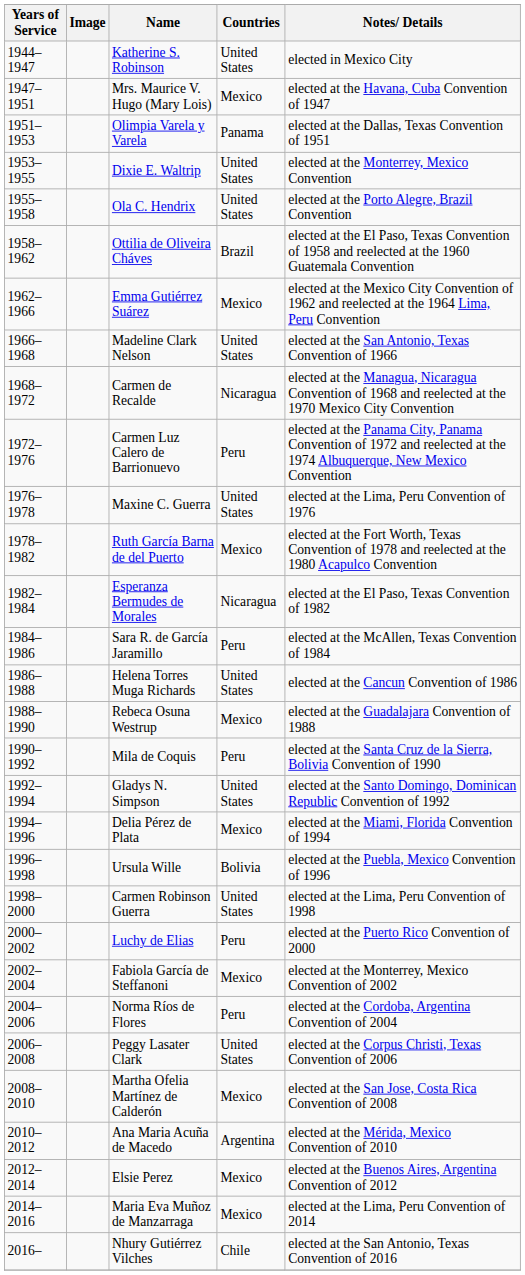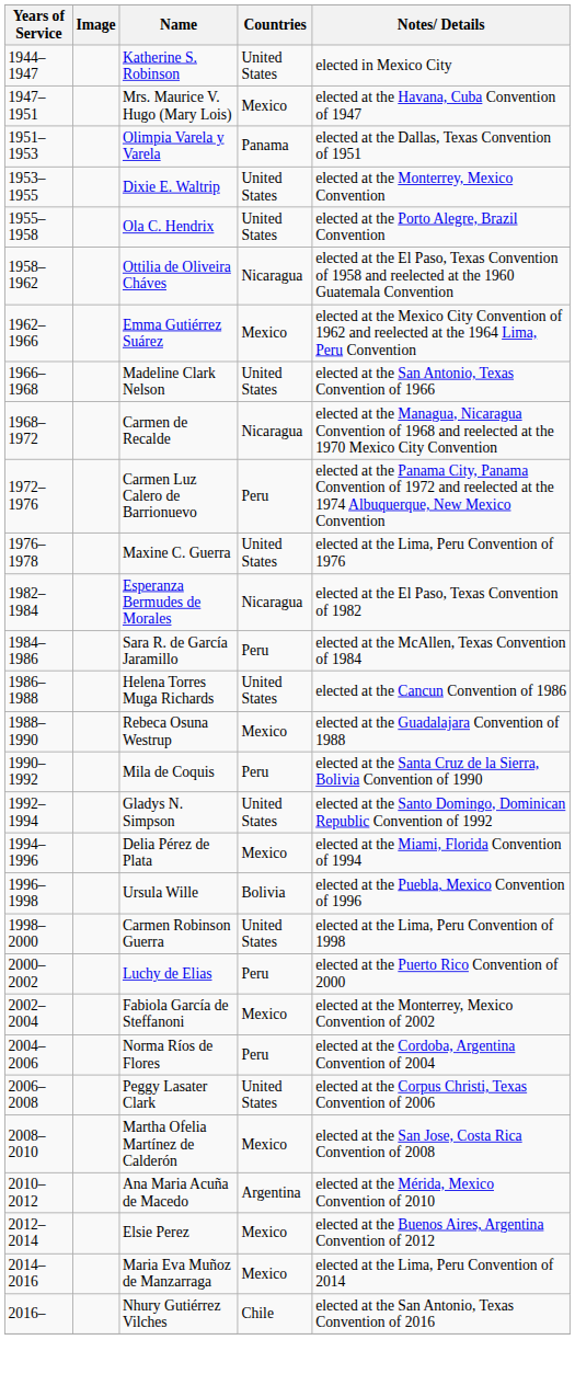 <table class="wikitable">
 <tr>
 </tr>
 <tr>
 <th>Years of Service</th>
 <th>Image</th>
 <th>Name</th>
 <th>Countries</th>
 <th>Notes/ Details</th>
 </tr>
 <tr>
 <td>1944–1947</td>
 <td></td>
 <td><a href='#'>Katherine S. Robinson</a></td>
 <td> United States</td>
 <td>elected in Mexico City</td>
 </tr>
 <tr>
 <td>1947–1951</td>
 <td></td>
 <td>Mrs. Maurice V. Hugo (Mary Lois)</td>
 <td> Mexico</td>
 <td>elected at the <a href='#'>Havana, Cuba</a> Convention of 1947</td>
 </tr>
 <tr>
 <td>1951–1953</td>
 <td></td>
 <td><a href='#'>Olimpia Varela y Varela</a></td>
 <td> Panama</td>
 <td>elected at the Dallas, Texas Convention of 1951</td>
 </tr>
 <tr>
 <td>1953–1955</td>
 <td></td>
 <td><a href='#'>Dixie E. Waltrip</a></td>
 <td> United States</td>
 <td>elected at the <a href='#'>Monterrey, Mexico</a> Convention</td>
 </tr>
 <tr>
 <td>1955–1958</td>
 <td></td>
 <td><a href='#'>Ola C. Hendrix</a></td>
 <td> United States</td>
 <td>elected at the <a href='#'>Porto Alegre, Brazil</a> Convention</td>
 </tr>
 <tr>
 <td>1958–1962</td>
 <td></td>
 <td><a href='#'>Ottilia de Oliveira Cháves</a></td>
-<td> Brazil</td>
+<td> Nicaragua</td>
 <td>elected at the El Paso, Texas Convention of 1958 and reelected at the 1960 Guatemala Convention</td>
 </tr>
 <tr>
 <td>1962–1966</td>
 <td></td>
 <td><a href='#'>Emma Gutiérrez Suárez</a></td>
 <td> Mexico</td>
 <td>elected at the Mexico City Convention of 1962 and reelected at the 1964 <a href='#'>Lima, Peru</a> Convention</td>
 </tr>
 <tr>
 <td>1966–1968</td>
 <td></td>
 <td>Madeline Clark Nelson</td>
 <td> United States</td>
 <td>elected at the <a href='#'>San Antonio, Texas</a> Convention of 1966</td>
 </tr>
 <tr>
 <td>1968–1972</td>
 <td></td>
 <td>Carmen de Recalde</td>
 <td> Nicaragua</td>
 <td>elected at the <a href='#'>Managua, Nicaragua</a> Convention of 1968 and reelected at the 1970 Mexico City Convention</td>
 </tr>
 <tr>
 <td>1972–1976</td>
 <td></td>
 <td>Carmen Luz Calero de Barrionuevo</td>
 <td> Peru</td>
 <td>elected at the <a href='#'>Panama City, Panama</a> Convention of 1972 and reelected at the 1974 <a href='#'>Albuquerque, New Mexico</a> Convention</td>
 </tr>
 <tr>
 <td>1976–1978</td>
 <td></td>
 <td>Maxine C. Guerra</td>
 <td> United States</td>
 <td>elected at the Lima, Peru Convention of 1976</td>
-</tr>
-<tr>
-<td>1978–1982</td>
-<td></td>
-<td><a href='#'>Ruth García Barna de del Puerto</a></td>
-<td> Mexico</td>
-<td>elected at the Fort Worth, Texas Convention of 1978 and reelected at the 1980 <a href='#'>Acapulco</a> Convention</td>
 </tr>
 <tr>
 <td>1982–1984</td>
 <td></td>
 <td><a href='#'>Esperanza Bermudes de Morales</a></td>
 <td> Nicaragua</td>
 <td>elected at the El Paso, Texas Convention of 1982</td>
 </tr>
 <tr>
 <td>1984–1986</td>
 <td></td>
 <td>Sara R. de García Jaramillo</td>
 <td> Peru</td>
 <td>elected at the McAllen, Texas Convention of 1984</td>
 </tr>
 <tr>
 <td>1986–1988</td>
 <td></td>
 <td>Helena Torres Muga Richards</td>
 <td> United States</td>
 <td>elected at the <a href='#'>Cancun</a> Convention of 1986</td>
 </tr>
 <tr>
 <td>1988–1990</td>
 <td></td>
 <td>Rebeca Osuna Westrup</td>
 <td> Mexico</td>
 <td>elected at the <a href='#'>Guadalajara</a> Convention of 1988</td>
 </tr>
 <tr>
 <td>1990–1992</td>
 <td></td>
 <td>Mila de Coquis</td>
 <td> Peru</td>
 <td>elected at the <a href='#'>Santa Cruz de la Sierra, Bolivia</a> Convention of 1990</td>
 </tr>
 <tr>
 <td>1992–1994</td>
 <td></td>
 <td>Gladys N. Simpson</td>
 <td> United States</td>
 <td>elected at the <a href='#'>Santo Domingo, Dominican Republic</a> Convention of 1992</td>
 </tr>
 <tr>
 <td>1994–1996</td>
 <td></td>
 <td>Delia Pérez de Plata</td>
 <td> Mexico</td>
 <td>elected at the <a href='#'>Miami, Florida</a> Convention of 1994</td>
 </tr>
 <tr>
 <td>1996–1998</td>
 <td></td>
 <td>Ursula Wille</td>
 <td> Bolivia</td>
 <td>elected at the <a href='#'>Puebla, Mexico</a> Convention of 1996</td>
 </tr>
 <tr>
 <td>1998–2000</td>
 <td></td>
 <td>Carmen Robinson Guerra</td>
 <td> United States</td>
 <td>elected at the Lima, Peru Convention of 1998</td>
 </tr>
 <tr>
 <td>2000–2002</td>
 <td></td>
 <td><a href='#'>Luchy de Elias</a></td>
 <td> Peru</td>
 <td>elected at the <a href='#'>Puerto Rico</a> Convention of 2000</td>
 </tr>
 <tr>
 <td>2002–2004</td>
 <td></td>
 <td>Fabiola García de Steffanoni</td>
 <td> Mexico</td>
 <td>elected at the Monterrey, Mexico Convention of 2002</td>
 </tr>
 <tr>
 <td>2004–2006</td>
 <td></td>
 <td>Norma Ríos de Flores</td>
 <td> Peru</td>
 <td>elected at the <a href='#'>Cordoba, Argentina</a> Convention of 2004</td>
 </tr>
 <tr>
 <td>2006–2008</td>
 <td></td>
 <td>Peggy Lasater Clark</td>
 <td> United States</td>
 <td>elected at the <a href='#'>Corpus Christi, Texas</a> Convention of 2006</td>
 </tr>
 <tr>
 <td>2008–2010</td>
 <td></td>
 <td>Martha Ofelia Martínez de Calderón</td>
 <td> Mexico</td>
 <td>elected at the <a href='#'>San Jose, Costa Rica</a> Convention of 2008</td>
 </tr>
 <tr>
 <td>2010–2012</td>
 <td></td>
 <td>Ana Maria Acuña de Macedo</td>
 <td> Argentina</td>
 <td>elected at the <a href='#'>Mérida, Mexico</a> Convention of 2010</td>
 </tr>
 <tr>
 <td>2012–2014</td>
 <td></td>
 <td>Elsie Perez</td>
 <td> Mexico</td>
 <td>elected at the <a href='#'>Buenos Aires, Argentina</a> Convention of 2012</td>
 </tr>
 <tr>
 <td>2014–2016</td>
 <td></td>
 <td>Maria Eva Muñoz de Manzarraga</td>
 <td> Mexico</td>
 <td>elected at the Lima, Peru Convention of 2014</td>
 </tr>
 <tr>
 <td>2016–</td>
 <td></td>
 <td>Nhury Gutiérrez Vilches</td>
 <td> Chile</td>
 <td>elected at the San Antonio, Texas Convention of 2016</td>
 </tr>
 <tr>
 </tr>
 </table>
